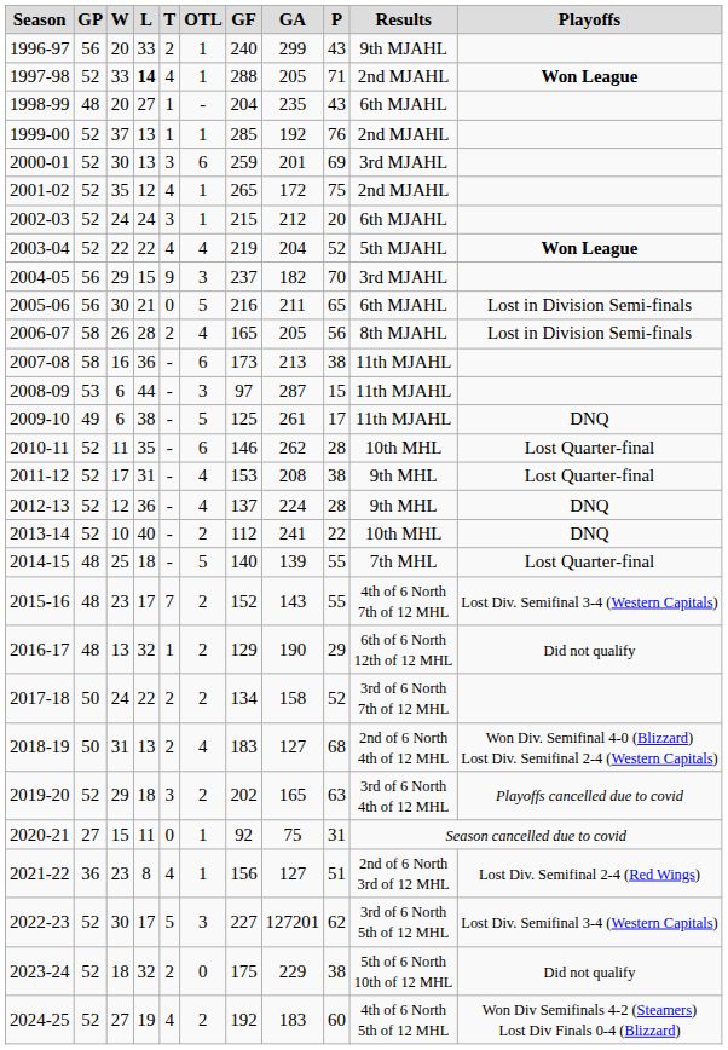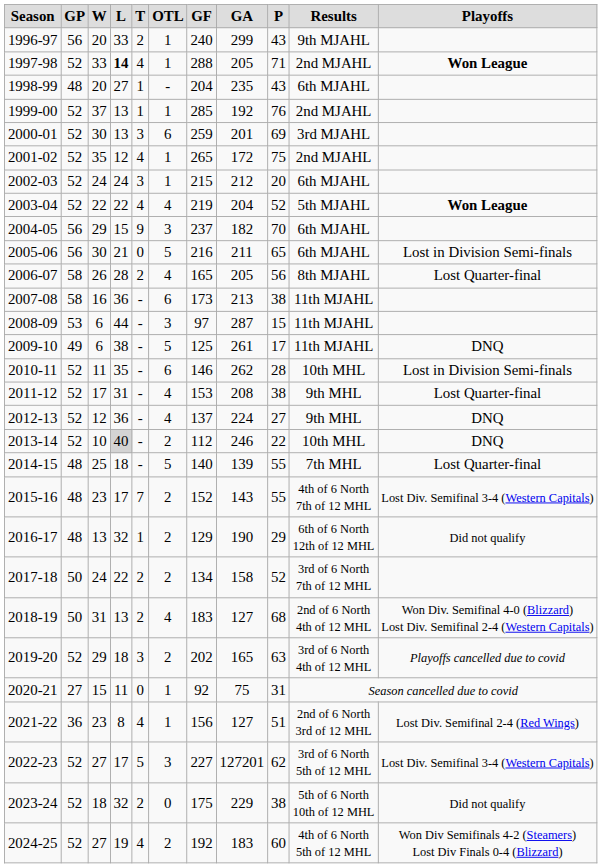 <table class="wikitable">
 <tr align="center"  bgcolor="#dddddd">
 <td><strong>Season</strong></td>
 <td><strong>GP</strong></td>
 <td><strong>W</strong></td>
 <td><strong>L</strong></td>
 <td><strong>T</strong></td>
 <td><strong>OTL</strong></td>
 <td><strong>GF</strong></td>
 <td><strong>GA</strong></td>
 <td><strong>P</strong></td>
 <td><strong>Results</strong></td>
 <td><strong>Playoffs</strong></td>
 </tr>
 <tr align="center">
 <td>1996-97</td>
 <td>56</td>
 <td>20</td>
 <td>33</td>
 <td>2</td>
 <td>1</td>
 <td>240</td>
 <td>299</td>
 <td>43</td>
 <td>9th MJAHL</td>
 <td></td>
 </tr>
 <tr align="center">
 <td>1997-98</td>
 <td>52</td>
 <td>33</td>
 <td><strong>14</strong></td>
 <td>4</td>
 <td>1</td>
 <td>288</td>
 <td>205</td>
 <td>71</td>
 <td>2nd MJAHL</td>
 <td><strong>Won League</strong></td>
 </tr>
 <tr align="center">
 <td>1998-99</td>
 <td>48</td>
 <td>20</td>
 <td>27</td>
 <td>1</td>
 <td>-</td>
 <td>204</td>
 <td>235</td>
 <td>43</td>
 <td>6th MJAHL</td>
 <td></td>
 </tr>
 <tr align="center">
 <td>1999-00</td>
 <td>52</td>
 <td>37</td>
 <td>13</td>
 <td>1</td>
 <td>1</td>
 <td>285</td>
 <td>192</td>
 <td>76</td>
 <td>2nd MJAHL</td>
 <td></td>
 </tr>
 <tr align="center">
 <td>2000-01</td>
 <td>52</td>
 <td>30</td>
 <td>13</td>
 <td>3</td>
 <td>6</td>
 <td>259</td>
 <td>201</td>
 <td>69</td>
 <td>3rd MJAHL</td>
 <td></td>
 </tr>
 <tr align="center">
 <td>2001-02</td>
 <td>52</td>
 <td>35</td>
 <td>12</td>
 <td>4</td>
 <td>1</td>
 <td>265</td>
 <td>172</td>
 <td>75</td>
 <td>2nd MJAHL</td>
 <td></td>
 </tr>
 <tr align="center">
 <td>2002-03</td>
 <td>52</td>
 <td>24</td>
 <td>24</td>
 <td>3</td>
 <td>1</td>
 <td>215</td>
 <td>212</td>
 <td>20</td>
 <td>6th MJAHL</td>
 <td></td>
 </tr>
 <tr align="center">
 <td>2003-04</td>
 <td>52</td>
 <td>22</td>
 <td>22</td>
 <td>4</td>
 <td>4</td>
 <td>219</td>
 <td>204</td>
 <td>52</td>
 <td>5th MJAHL</td>
 <td><strong>Won League</strong></td>
 </tr>
 <tr align="center">
 <td>2004-05</td>
 <td>56</td>
 <td>29</td>
 <td>15</td>
 <td>9</td>
 <td>3</td>
 <td>237</td>
 <td>182</td>
 <td>70</td>
-<td>3rd MJAHL</td>
+<td>6th MJAHL</td>
 <td></td>
 </tr>
 <tr align="center">
 <td>2005-06</td>
 <td>56</td>
 <td>30</td>
 <td>21</td>
 <td>0</td>
 <td>5</td>
 <td>216</td>
 <td>211</td>
 <td>65</td>
 <td>6th MJAHL</td>
 <td>Lost in Division Semi-finals</td>
 </tr>
 <tr align="center">
 <td>2006-07</td>
 <td>58</td>
 <td>26</td>
 <td>28</td>
 <td>2</td>
 <td>4</td>
 <td>165</td>
 <td>205</td>
 <td>56</td>
 <td>8th MJAHL</td>
-<td>Lost in Division Semi-finals</td>
+<td>Lost Quarter-final</td>
 </tr>
 <tr align="center">
 <td>2007-08</td>
 <td>58</td>
 <td>16</td>
 <td>36</td>
 <td>-</td>
 <td>6</td>
 <td>173</td>
 <td>213</td>
 <td>38</td>
 <td>11th MJAHL</td>
 <td></td>
 </tr>
 <tr align="center">
 <td>2008-09</td>
 <td>53</td>
 <td>6</td>
 <td>44</td>
 <td>-</td>
 <td>3</td>
 <td>97</td>
 <td>287</td>
 <td>15</td>
 <td>11th MJAHL</td>
 <td></td>
 </tr>
 <tr align="center">
 <td>2009-10</td>
 <td>49</td>
 <td>6</td>
 <td>38</td>
 <td>-</td>
 <td>5</td>
 <td>125</td>
 <td>261</td>
 <td>17</td>
 <td>11th MJAHL</td>
 <td>DNQ</td>
 </tr>
 <tr align="center">
 <td>2010-11</td>
 <td>52</td>
 <td>11</td>
 <td>35</td>
 <td>-</td>
 <td>6</td>
 <td>146</td>
 <td>262</td>
 <td>28</td>
 <td>10th MHL</td>
-<td>Lost Quarter-final</td>
+<td>Lost in Division Semi-finals</td>
 </tr>
 <tr align="center">
 <td>2011-12</td>
 <td>52</td>
 <td>17</td>
 <td>31</td>
 <td>-</td>
 <td>4</td>
 <td>153</td>
 <td>208</td>
 <td>38</td>
 <td>9th MHL</td>
 <td>Lost Quarter-final</td>
 </tr>
 <tr align="center">
 <td>2012-13</td>
 <td>52</td>
 <td>12</td>
 <td>36</td>
 <td>-</td>
 <td>4</td>
 <td>137</td>
 <td>224</td>
-<td>28</td>
+<td>27</td>
 <td>9th MHL</td>
 <td>DNQ</td>
 </tr>
 <tr align="center">
 <td>2013-14</td>
 <td>52</td>
 <td>10</td>
-<td>40</td>
+<td style="background: lightgrey;">40</td>
 <td>-</td>
 <td>2</td>
 <td>112</td>
-<td>241</td>
+<td>246</td>
 <td>22</td>
 <td>10th MHL</td>
 <td>DNQ</td>
 </tr>
 <tr align="center">
 <td>2014-15</td>
 <td>48</td>
 <td>25</td>
 <td>18</td>
 <td>-</td>
 <td>5</td>
 <td>140</td>
 <td>139</td>
 <td>55</td>
 <td>7th MHL</td>
 <td>Lost Quarter-final</td>
 </tr>
 <tr align="center">
 <td>2015-16</td>
 <td>48</td>
 <td>23</td>
 <td>17</td>
 <td>7</td>
 <td>2</td>
 <td>152</td>
 <td>143</td>
 <td>55</td>
 <td><small>4th of 6 North<br>7th of 12 MHL </small></td>
 <td><small>Lost Div. Semifinal 3-4 (<a href='#'>Western Capitals</a>)</small></td>
 </tr>
 <tr align="center">
 <td>2016-17</td>
 <td>48</td>
 <td>13</td>
 <td>32</td>
 <td>1</td>
 <td>2</td>
 <td>129</td>
 <td>190</td>
 <td>29</td>
 <td><small>6th of 6 North<br>12th of 12 MHL </small></td>
 <td><small>Did not qualify</small></td>
 </tr>
 <tr align="center">
 <td>2017-18</td>
 <td>50</td>
 <td>24</td>
 <td>22</td>
 <td>2</td>
 <td>2</td>
 <td>134</td>
 <td>158</td>
 <td>52</td>
 <td><small>3rd of 6 North<br>7th of 12 MHL </small></td>
 <td><small></small></td>
 </tr>
 <tr align="center">
 <td>2018-19</td>
 <td>50</td>
 <td>31</td>
 <td>13</td>
 <td>2</td>
 <td>4</td>
 <td>183</td>
 <td>127</td>
 <td>68</td>
 <td><small>2nd of 6 North<br>4th of 12 MHL </small></td>
 <td><small>Won Div. Semifinal 4-0 (<a href='#'>Blizzard</a>)<br>Lost Div. Semifinal 2-4 (<a href='#'>Western Capitals</a>)</small></td>
 </tr>
 <tr align="center">
 <td>2019-20</td>
 <td>52</td>
 <td>29</td>
 <td>18</td>
 <td>3</td>
 <td>2</td>
 <td>202</td>
 <td>165</td>
 <td>63</td>
 <td><small>3rd of 6 North<br>4th of 12 MHL </small></td>
 <td><small><em>Playoffs cancelled due to covid</em></small></td>
 </tr>
 <tr align="center">
 <td>2020-21</td>
 <td>27</td>
 <td>15</td>
 <td>11</td>
 <td>0</td>
 <td>1</td>
 <td>92</td>
 <td>75</td>
 <td>31</td>
 <td colspan=2><small><em>Season cancelled due to covid</em></small></td>
 </tr>
 <tr align="center">
 <td>2021-22</td>
 <td>36</td>
 <td>23</td>
 <td>8</td>
 <td>4</td>
 <td>1</td>
 <td>156</td>
 <td>127</td>
 <td>51</td>
 <td><small>2nd of 6 North<br>3rd of 12 MHL </small></td>
 <td><small>Lost Div. Semifinal 2-4 (<a href='#'>Red Wings</a>)</small></td>
 </tr>
 <tr align="center">
 <td>2022-23</td>
 <td>52</td>
-<td>30</td>
+<td>27</td>
 <td>17</td>
 <td>5</td>
 <td>3</td>
 <td>227</td>
 <td>127201</td>
 <td>62</td>
 <td><small>3rd of 6 North<br>5th of 12 MHL </small></td>
 <td><small>Lost Div. Semifinal 3-4 (<a href='#'>Western Capitals</a>)</small></td>
 </tr>
 <tr align="center">
 <td>2023-24</td>
 <td>52</td>
 <td>18</td>
 <td>32</td>
 <td>2</td>
 <td>0</td>
 <td>175</td>
 <td>229</td>
 <td>38</td>
 <td><small>5th of 6 North<br>10th of 12 MHL </small></td>
 <td><small>Did not qualify</small></td>
 </tr>
 <tr align="center">
 <td>2024-25</td>
 <td>52</td>
 <td>27</td>
 <td>19</td>
 <td>4</td>
 <td>2</td>
 <td>192</td>
 <td>183</td>
 <td>60</td>
 <td><small>4th of 6 North<br>5th of 12 MHL </small></td>
 <td><small>Won Div Semifinals 4-2 (<a href='#'>Steamers</a>)<br>Lost Div Finals 0-4 (<a href='#'>Blizzard</a>)</small></td>
 </tr>
 </table>
